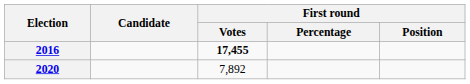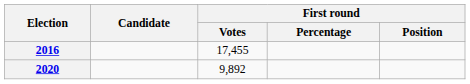 <table class=wikitable width=50%>
 <tr>
 <th rowspan=2>Election</th>
 <th rowspan=2>Candidate</th>
 <th colspan=3>First round</th>
 </tr>
 <tr>
 <th>Votes</th>
 <th>Percentage</th>
 <th>Position</th>
 </tr>
 <tr align=center>
 <th><a href='#'>2016</a></th>
 <td></td>
-<td><strong>17,455</strong></td>
+<td>17,455</td>
 <td></td>
 <td></td>
 </tr>
 <tr align=center>
 <th><a href='#'>2020</a></th>
 <td></td>
-<td>7,892</td>
+<td>9,892</td>
 <td></td>
 <td></td>
 </tr>
 </table>
